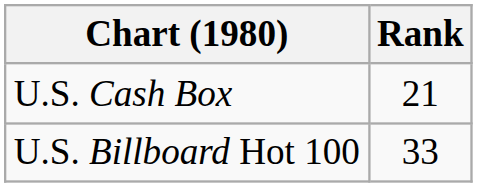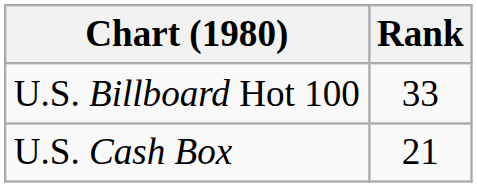 <table class="wikitable">
 <tr>
 <th align="left">Chart (1980)</th>
 <th style="text-align:center;">Rank</th>
 </tr>
 <tr>
+<td>U.S. <em>Billboard</em> Hot 100 </td>
+<td style="text-align:center;">33</td>
+</tr>
+<tr>
 <td>U.S. <em>Cash Box</em> </td>
 <td style="text-align:center;">21</td>
 </tr>
-<tr>
-<td>U.S. <em>Billboard</em> Hot 100 </td>
-<td style="text-align:center;">33</td>
-</tr>
 </table>
